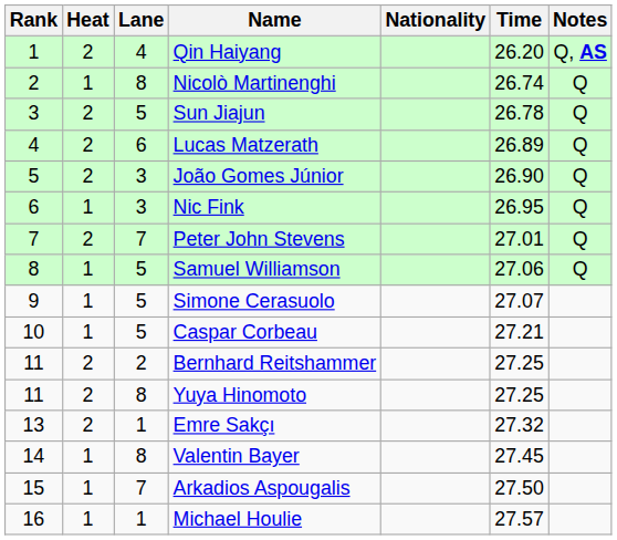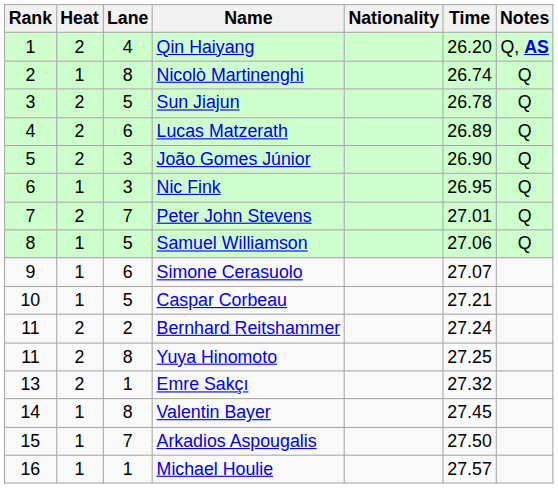 <table class="wikitable sortable" style="text-align:center">
 <tr>
 <th>Rank</th>
 <th>Heat</th>
 <th>Lane</th>
 <th>Name</th>
 <th>Nationality</th>
 <th>Time</th>
 <th>Notes</th>
 </tr>
 <tr bgcolor=ccffcc>
 <td>1</td>
 <td>2</td>
 <td>4</td>
 <td align=left><a href='#'>Qin Haiyang</a></td>
 <td align=left></td>
 <td>26.20</td>
 <td>Q, <strong><a href='#'>AS</a></strong></td>
 </tr>
 <tr bgcolor=ccffcc>
 <td>2</td>
 <td>1</td>
 <td>8</td>
 <td align=left><a href='#'>Nicolò Martinenghi</a></td>
 <td align=left></td>
 <td>26.74</td>
 <td>Q</td>
 </tr>
 <tr bgcolor=ccffcc>
 <td>3</td>
 <td>2</td>
 <td>5</td>
 <td align=left><a href='#'>Sun Jiajun</a></td>
 <td align=left></td>
 <td>26.78</td>
 <td>Q</td>
 </tr>
 <tr bgcolor=ccffcc>
 <td>4</td>
 <td>2</td>
 <td>6</td>
 <td align=left><a href='#'>Lucas Matzerath</a></td>
 <td align=left></td>
 <td>26.89</td>
 <td>Q</td>
 </tr>
 <tr bgcolor=ccffcc>
 <td>5</td>
 <td>2</td>
 <td>3</td>
 <td align=left><a href='#'>João Gomes Júnior</a></td>
 <td align=left></td>
 <td>26.90</td>
 <td>Q</td>
 </tr>
 <tr bgcolor=ccffcc>
 <td>6</td>
 <td>1</td>
 <td>3</td>
 <td align=left><a href='#'>Nic Fink</a></td>
 <td align=left></td>
 <td>26.95</td>
 <td>Q</td>
 </tr>
 <tr bgcolor=ccffcc>
 <td>7</td>
 <td>2</td>
 <td>7</td>
 <td align=left><a href='#'>Peter John Stevens</a></td>
 <td align=left></td>
 <td>27.01</td>
 <td>Q</td>
 </tr>
 <tr bgcolor=ccffcc>
 <td>8</td>
 <td>1</td>
 <td>5</td>
 <td align=left><a href='#'>Samuel Williamson</a></td>
 <td align=left></td>
 <td>27.06</td>
 <td>Q</td>
 </tr>
 <tr>
 <td>9</td>
 <td>1</td>
-<td>5</td>
+<td>6</td>
 <td align=left><a href='#'>Simone Cerasuolo</a></td>
 <td align=left></td>
 <td>27.07</td>
 <td></td>
 </tr>
 <tr>
 <td>10</td>
 <td>1</td>
 <td>5</td>
 <td align=left><a href='#'>Caspar Corbeau</a></td>
 <td align=left></td>
 <td>27.21</td>
 <td></td>
 </tr>
 <tr>
 <td>11</td>
 <td>2</td>
 <td>2</td>
 <td align=left><a href='#'>Bernhard Reitshammer</a></td>
 <td align=left></td>
-<td>27.25</td>
+<td>27.24</td>
 <td></td>
 </tr>
 <tr>
 <td>11</td>
 <td>2</td>
 <td>8</td>
 <td align=left><a href='#'>Yuya Hinomoto</a></td>
 <td align=left></td>
 <td>27.25</td>
 <td></td>
 </tr>
 <tr>
 <td>13</td>
 <td>2</td>
 <td>1</td>
 <td align=left><a href='#'>Emre Sakçı</a></td>
 <td align=left></td>
 <td>27.32</td>
 <td></td>
 </tr>
 <tr>
 <td>14</td>
 <td>1</td>
 <td>8</td>
 <td align=left><a href='#'>Valentin Bayer</a></td>
 <td align=left></td>
 <td>27.45</td>
 <td></td>
 </tr>
 <tr>
 <td>15</td>
 <td>1</td>
 <td>7</td>
 <td align=left><a href='#'>Arkadios Aspougalis</a></td>
 <td align=left></td>
 <td>27.50</td>
 <td></td>
 </tr>
 <tr>
 <td>16</td>
 <td>1</td>
 <td>1</td>
 <td align=left><a href='#'>Michael Houlie</a></td>
 <td align=left></td>
 <td>27.57</td>
 <td></td>
 </tr>
 </table>
